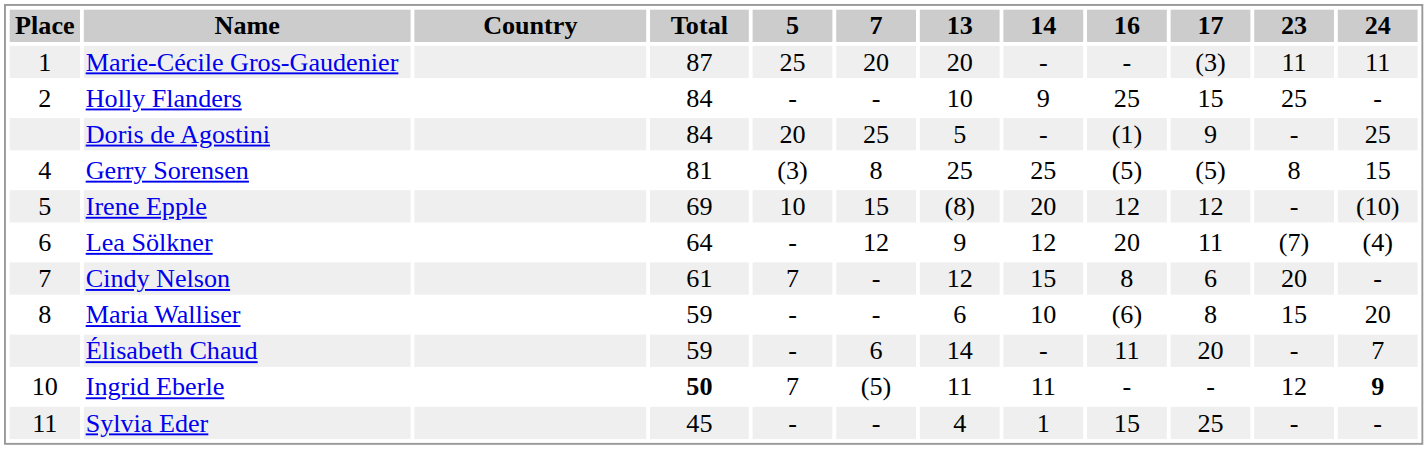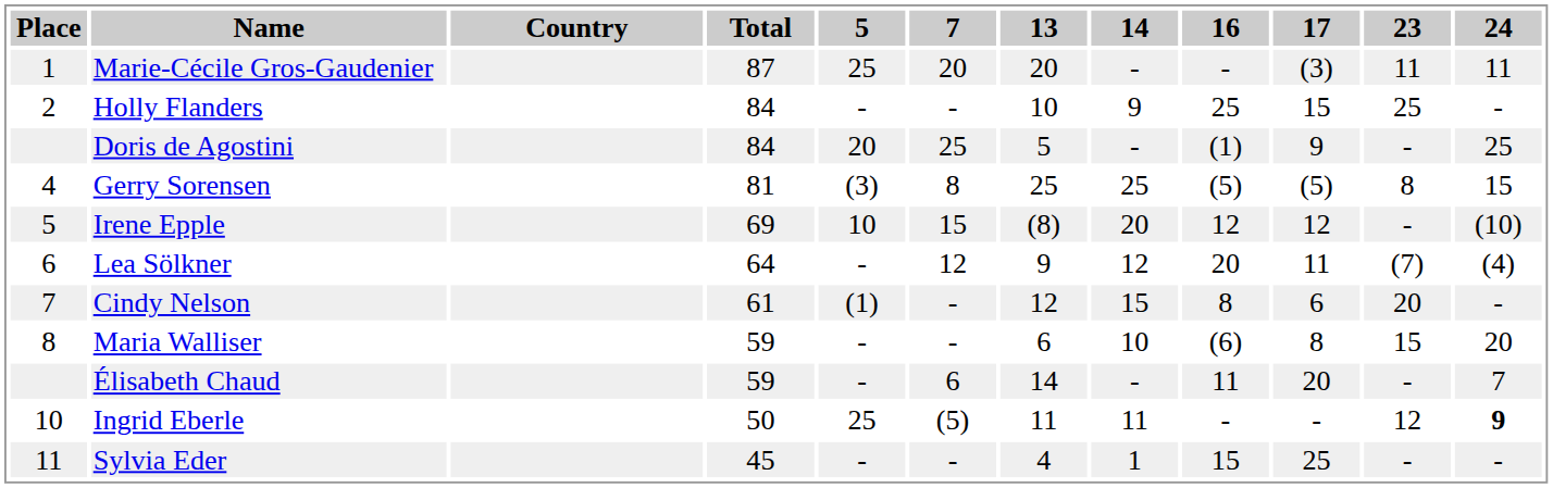 <table border="0" style="border: 1px solid #999; background-color:#FFFFFF; text-align:center; font-size:86%; line-height:15px;">
 <tr align="center" bgcolor="#CCCCCC">
 <th width=35>Place</th>
 <th width=170>Name</th>
 <th width=120>Country</th>
 <th width=50>Total</th>
 <th width=40>5</th>
 <th width=40>7</th>
 <th width=40>13</th>
 <th width=40>14</th>
 <th width=40>16</th>
 <th width=40>17</th>
 <th width=40>23</th>
 <th width=40>24</th>
 </tr>
 <tr bgcolor="#EFEFEF">
 <td>1</td>
 <td align="left"><a href='#'>Marie-Cécile Gros-Gaudenier</a></td>
 <td align="left"></td>
 <td>87</td>
 <td>25</td>
 <td>20</td>
 <td>20</td>
 <td>-</td>
 <td>-</td>
 <td>(3)</td>
 <td>11</td>
 <td>11</td>
 </tr>
 <tr>
 <td>2</td>
 <td align="left"><a href='#'>Holly Flanders</a></td>
 <td align="left"></td>
 <td>84</td>
 <td>-</td>
 <td>-</td>
 <td>10</td>
 <td>9</td>
 <td>25</td>
 <td>15</td>
 <td>25</td>
 <td>-</td>
 </tr>
 <tr bgcolor="#EFEFEF">
 <td></td>
 <td align="left"><a href='#'>Doris de Agostini</a></td>
 <td align="left"></td>
 <td>84</td>
 <td>20</td>
 <td>25</td>
 <td>5</td>
 <td>-</td>
 <td>(1)</td>
 <td>9</td>
 <td>-</td>
 <td>25</td>
 </tr>
 <tr>
 <td>4</td>
 <td align="left"><a href='#'>Gerry Sorensen</a></td>
 <td align="left"></td>
 <td>81</td>
 <td>(3)</td>
 <td>8</td>
 <td>25</td>
 <td>25</td>
 <td>(5)</td>
 <td>(5)</td>
 <td>8</td>
 <td>15</td>
 </tr>
 <tr bgcolor="#EFEFEF">
 <td>5</td>
 <td align="left"><a href='#'>Irene Epple</a></td>
 <td align="left"></td>
 <td>69</td>
 <td>10</td>
 <td>15</td>
 <td>(8)</td>
 <td>20</td>
 <td>12</td>
 <td>12</td>
 <td>-</td>
 <td>(10)</td>
 </tr>
 <tr>
 <td>6</td>
 <td align="left"><a href='#'>Lea Sölkner</a></td>
 <td align="left"></td>
 <td>64</td>
 <td>-</td>
 <td>12</td>
 <td>9</td>
 <td>12</td>
 <td>20</td>
 <td>11</td>
 <td>(7)</td>
 <td>(4)</td>
 </tr>
 <tr bgcolor="#EFEFEF">
 <td>7</td>
 <td align="left"><a href='#'>Cindy Nelson</a></td>
 <td align="left"></td>
 <td>61</td>
-<td>7</td>
+<td>(1)</td>
 <td>-</td>
 <td>12</td>
 <td>15</td>
 <td>8</td>
 <td>6</td>
 <td>20</td>
 <td>-</td>
 </tr>
 <tr>
 <td>8</td>
 <td align="left"><a href='#'>Maria Walliser</a></td>
 <td align="left"></td>
 <td>59</td>
 <td>-</td>
 <td>-</td>
 <td>6</td>
 <td>10</td>
 <td>(6)</td>
 <td>8</td>
 <td>15</td>
 <td>20</td>
 </tr>
 <tr bgcolor="#EFEFEF">
 <td></td>
 <td align="left"><a href='#'>Élisabeth Chaud</a></td>
 <td align="left"></td>
 <td>59</td>
 <td>-</td>
 <td>6</td>
 <td>14</td>
 <td>-</td>
 <td>11</td>
 <td>20</td>
 <td>-</td>
 <td>7</td>
 </tr>
 <tr>
 <td>10</td>
 <td align="left"><a href='#'>Ingrid Eberle</a></td>
 <td align="left"></td>
-<td><strong>50</strong></td>
-<td>7</td>
+<td>50</td>
+<td>25</td>
 <td>(5)</td>
 <td>11</td>
 <td>11</td>
 <td>-</td>
 <td>-</td>
 <td>12</td>
 <td><strong>9</strong></td>
 </tr>
 <tr bgcolor="#EFEFEF">
 <td>11</td>
 <td align="left"><a href='#'>Sylvia Eder</a></td>
 <td align="left"></td>
 <td>45</td>
 <td>-</td>
 <td>-</td>
 <td>4</td>
 <td>1</td>
 <td>15</td>
 <td>25</td>
 <td>-</td>
 <td>-</td>
 </tr>
 </table>
